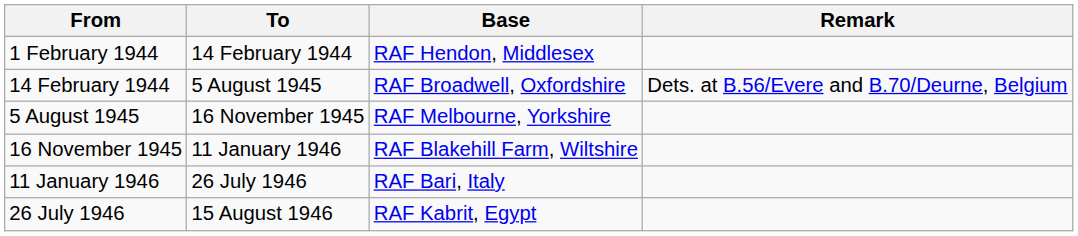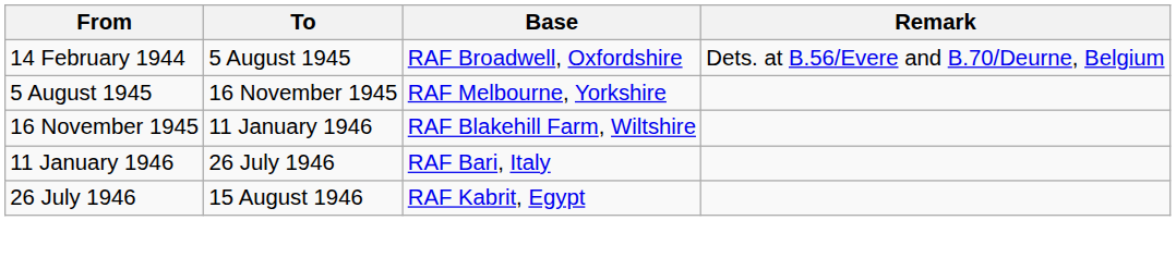 <table class="wikitable">
 <tr>
 <th>From</th>
 <th>To</th>
 <th>Base</th>
 <th>Remark</th>
-</tr>
-<tr>
-<td>1 February 1944</td>
-<td>14 February 1944</td>
-<td><a href='#'>RAF Hendon</a>, <a href='#'>Middlesex</a></td>
-<td></td>
 </tr>
 <tr>
 <td>14 February 1944</td>
 <td>5 August 1945</td>
 <td><a href='#'>RAF Broadwell</a>, <a href='#'>Oxfordshire</a></td>
 <td>Dets. at <a href='#'>B.56/Evere</a> and <a href='#'>B.70/Deurne</a>, <a href='#'>Belgium</a></td>
 </tr>
 <tr>
 <td>5 August 1945</td>
 <td>16 November 1945</td>
 <td><a href='#'>RAF Melbourne</a>, <a href='#'>Yorkshire</a></td>
 <td></td>
 </tr>
 <tr>
 <td>16 November 1945</td>
 <td>11 January 1946</td>
 <td><a href='#'>RAF Blakehill Farm</a>, <a href='#'>Wiltshire</a></td>
 <td></td>
 </tr>
 <tr>
 <td>11 January 1946</td>
 <td>26 July 1946</td>
 <td><a href='#'>RAF Bari</a>, <a href='#'>Italy</a></td>
 <td></td>
 </tr>
 <tr>
 <td>26 July 1946</td>
 <td>15 August 1946</td>
 <td><a href='#'>RAF Kabrit</a>, <a href='#'>Egypt</a></td>
 <td></td>
 </tr>
 </table>
